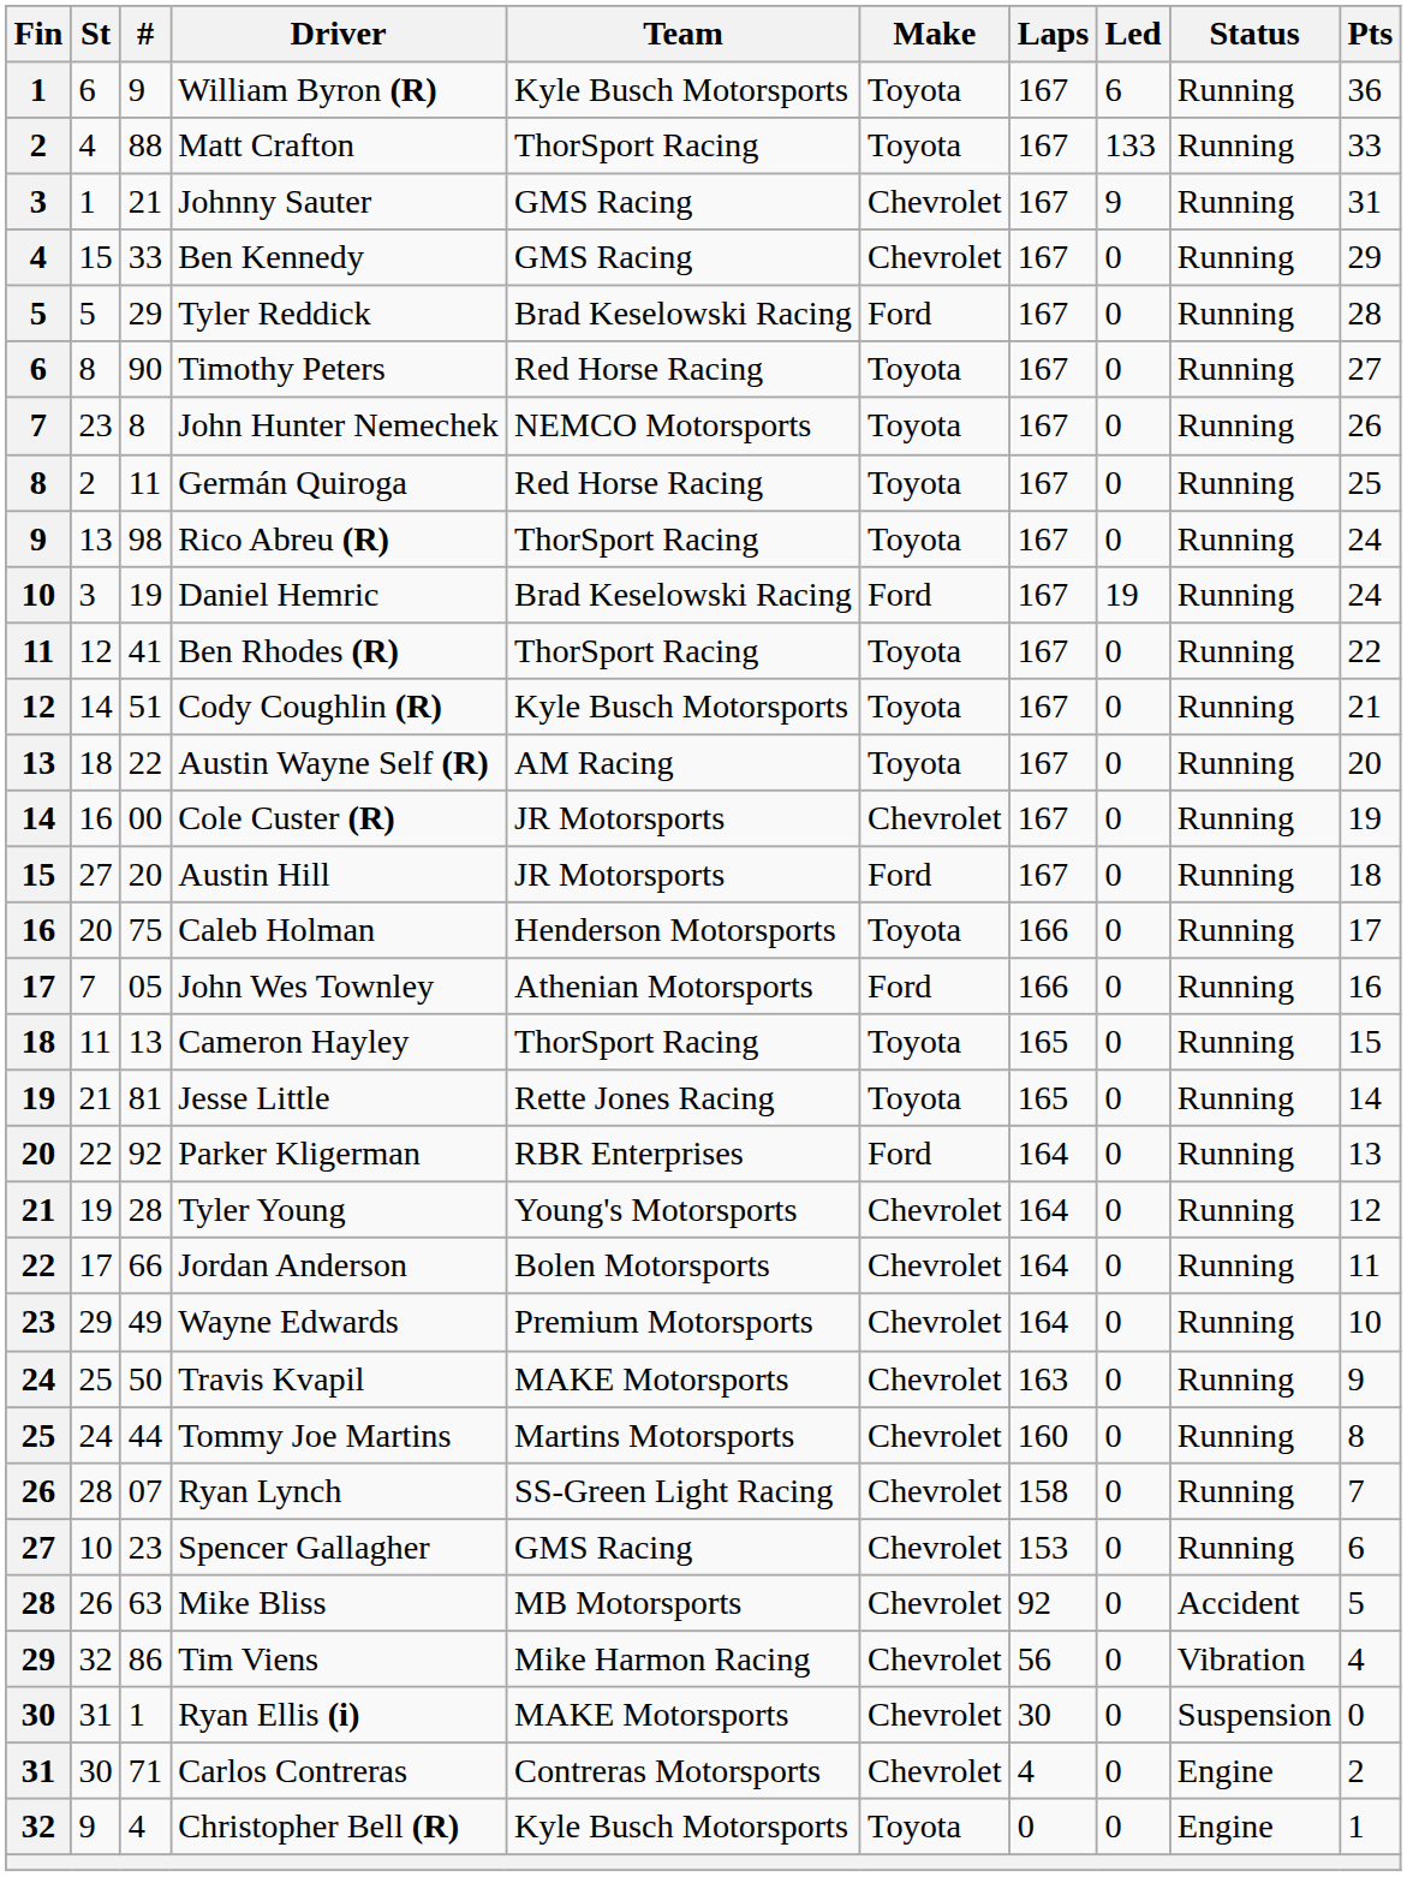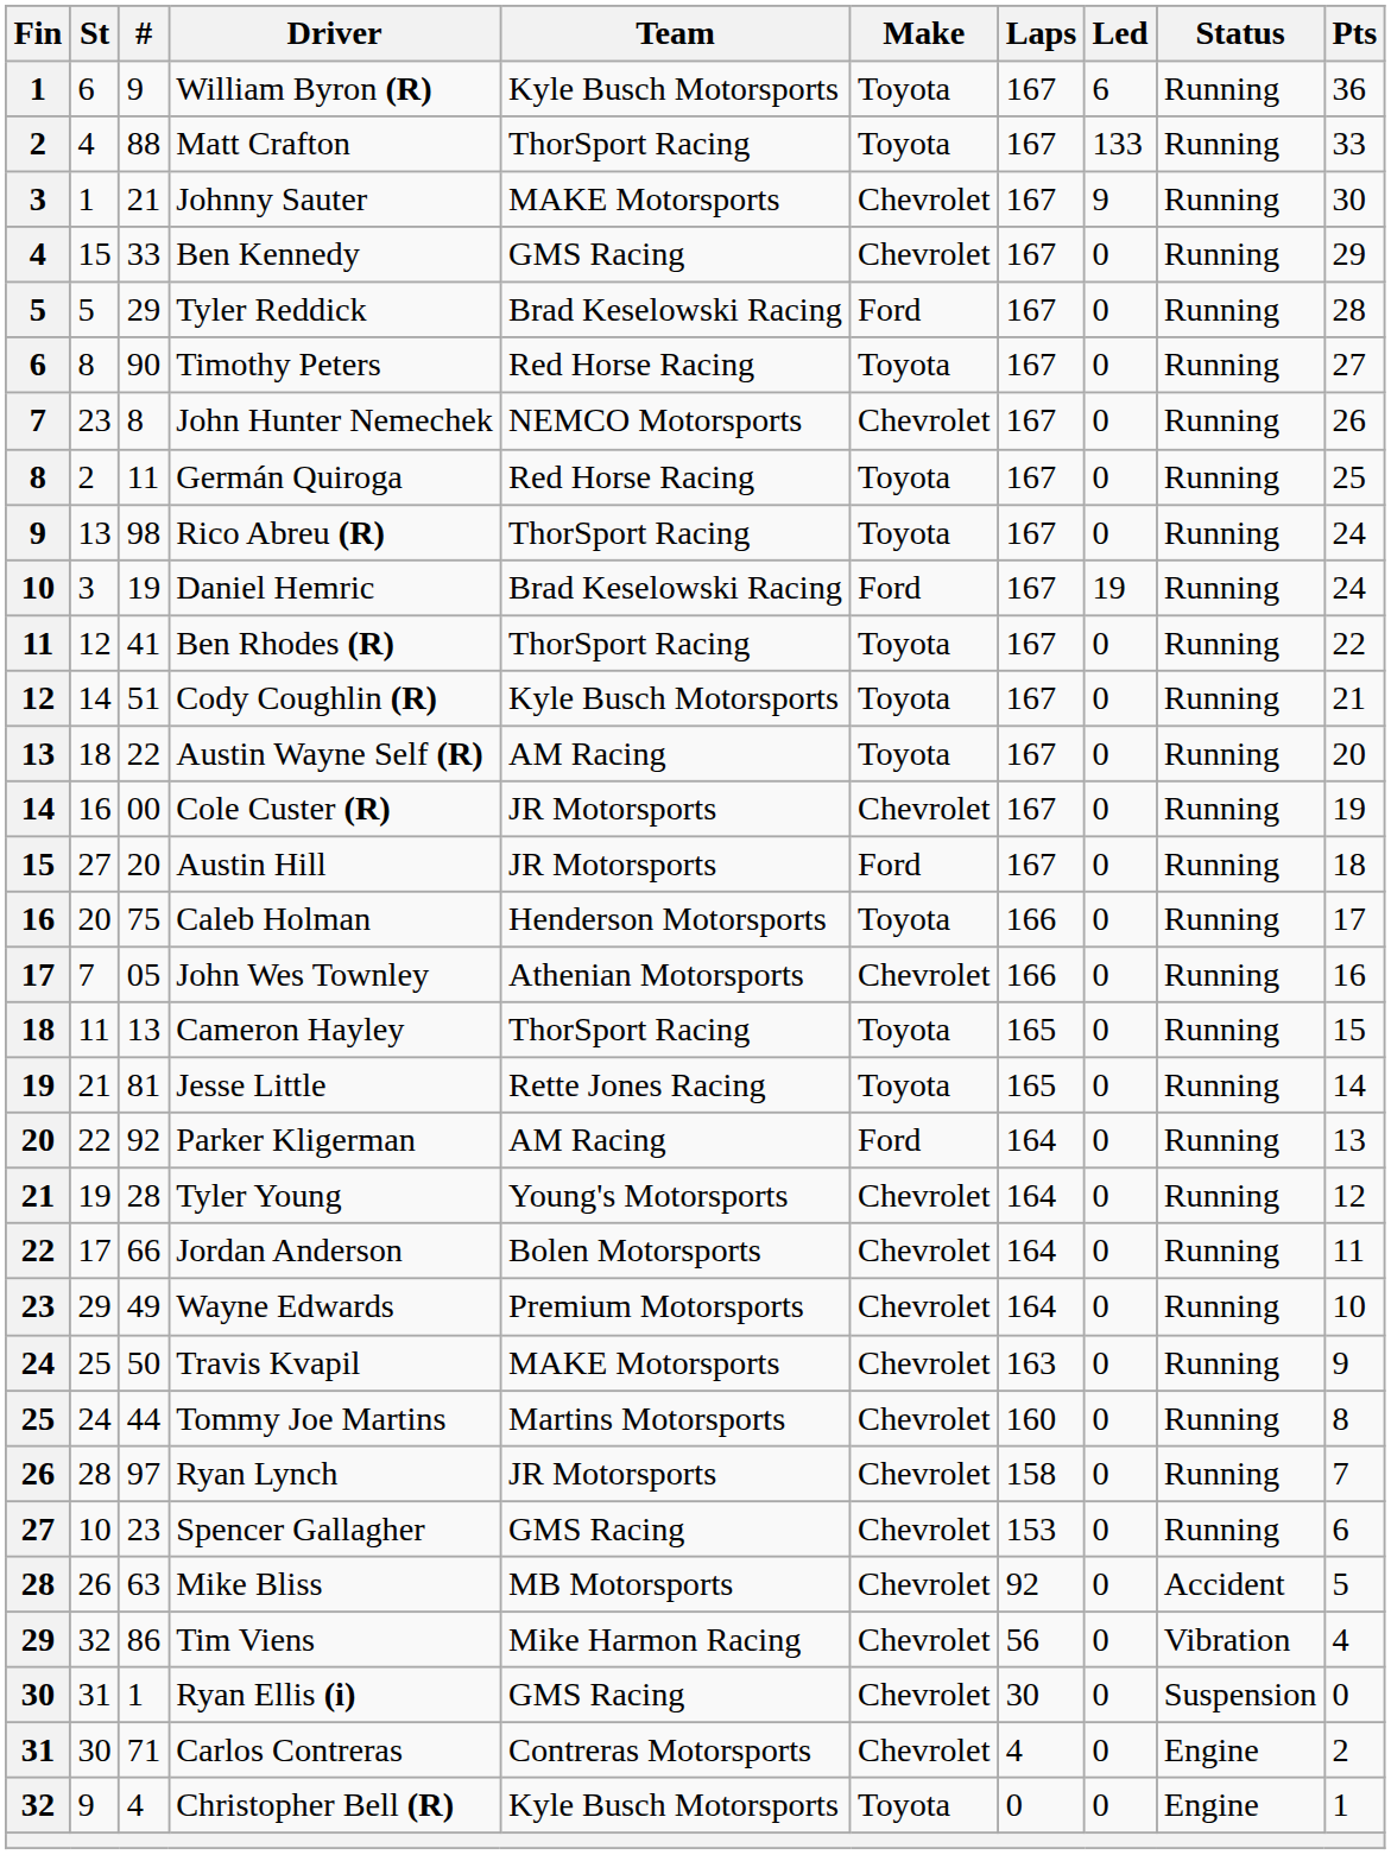 <table class="wikitable" style="font-size:95%">
 <tr>
 <th>Fin</th>
 <th>St</th>
 <th>#</th>
 <th>Driver</th>
 <th>Team</th>
 <th>Make</th>
 <th>Laps</th>
 <th>Led</th>
 <th>Status</th>
 <th>Pts</th>
 </tr>
 <tr>
 <th>1</th>
 <td>6</td>
 <td>9</td>
 <td>William Byron <strong>(R)</strong></td>
 <td>Kyle Busch Motorsports</td>
 <td>Toyota</td>
 <td>167</td>
 <td>6</td>
 <td>Running</td>
 <td>36</td>
 </tr>
 <tr>
 <th>2</th>
 <td>4</td>
 <td>88</td>
 <td>Matt Crafton</td>
 <td>ThorSport Racing</td>
 <td>Toyota</td>
 <td>167</td>
 <td>133</td>
 <td>Running</td>
 <td>33</td>
 </tr>
 <tr>
 <th>3</th>
 <td>1</td>
 <td>21</td>
 <td>Johnny Sauter</td>
-<td>GMS Racing</td>
+<td>MAKE Motorsports</td>
 <td>Chevrolet</td>
 <td>167</td>
 <td>9</td>
 <td>Running</td>
-<td>31</td>
+<td>30</td>
 </tr>
 <tr>
 <th>4</th>
 <td>15</td>
 <td>33</td>
 <td>Ben Kennedy</td>
 <td>GMS Racing</td>
 <td>Chevrolet</td>
 <td>167</td>
 <td>0</td>
 <td>Running</td>
 <td>29</td>
 </tr>
 <tr>
 <th>5</th>
 <td>5</td>
 <td>29</td>
 <td>Tyler Reddick</td>
 <td>Brad Keselowski Racing</td>
 <td>Ford</td>
 <td>167</td>
 <td>0</td>
 <td>Running</td>
 <td>28</td>
 </tr>
 <tr>
 <th>6</th>
 <td>8</td>
 <td>90</td>
 <td>Timothy Peters</td>
 <td>Red Horse Racing</td>
 <td>Toyota</td>
 <td>167</td>
 <td>0</td>
 <td>Running</td>
 <td>27</td>
 </tr>
 <tr>
 <th>7</th>
 <td>23</td>
 <td>8</td>
 <td>John Hunter Nemechek</td>
 <td>NEMCO Motorsports</td>
-<td>Toyota</td>
+<td>Chevrolet</td>
 <td>167</td>
 <td>0</td>
 <td>Running</td>
 <td>26</td>
 </tr>
 <tr>
 <th>8</th>
 <td>2</td>
 <td>11</td>
 <td>Germán Quiroga</td>
 <td>Red Horse Racing</td>
 <td>Toyota</td>
 <td>167</td>
 <td>0</td>
 <td>Running</td>
 <td>25</td>
 </tr>
 <tr>
 <th>9</th>
 <td>13</td>
 <td>98</td>
 <td>Rico Abreu <strong>(R)</strong></td>
 <td>ThorSport Racing</td>
 <td>Toyota</td>
 <td>167</td>
 <td>0</td>
 <td>Running</td>
 <td>24</td>
 </tr>
 <tr>
 <th>10</th>
 <td>3</td>
 <td>19</td>
 <td>Daniel Hemric</td>
 <td>Brad Keselowski Racing</td>
 <td>Ford</td>
 <td>167</td>
 <td>19</td>
 <td>Running</td>
 <td>24</td>
 </tr>
 <tr>
 <th>11</th>
 <td>12</td>
 <td>41</td>
 <td>Ben Rhodes <strong>(R)</strong></td>
 <td>ThorSport Racing</td>
 <td>Toyota</td>
 <td>167</td>
 <td>0</td>
 <td>Running</td>
 <td>22</td>
 </tr>
 <tr>
 <th>12</th>
 <td>14</td>
 <td>51</td>
 <td>Cody Coughlin <strong>(R)</strong></td>
 <td>Kyle Busch Motorsports</td>
 <td>Toyota</td>
 <td>167</td>
 <td>0</td>
 <td>Running</td>
 <td>21</td>
 </tr>
 <tr>
 <th>13</th>
 <td>18</td>
 <td>22</td>
 <td>Austin Wayne Self <strong>(R)</strong></td>
 <td>AM Racing</td>
 <td>Toyota</td>
 <td>167</td>
 <td>0</td>
 <td>Running</td>
 <td>20</td>
 </tr>
 <tr>
 <th>14</th>
 <td>16</td>
 <td>00</td>
 <td>Cole Custer <strong>(R)</strong></td>
 <td>JR Motorsports</td>
 <td>Chevrolet</td>
 <td>167</td>
 <td>0</td>
 <td>Running</td>
 <td>19</td>
 </tr>
 <tr>
 <th>15</th>
 <td>27</td>
 <td>20</td>
 <td>Austin Hill</td>
 <td>JR Motorsports</td>
 <td>Ford</td>
 <td>167</td>
 <td>0</td>
 <td>Running</td>
 <td>18</td>
 </tr>
 <tr>
 <th>16</th>
 <td>20</td>
 <td>75</td>
 <td>Caleb Holman</td>
 <td>Henderson Motorsports</td>
 <td>Toyota</td>
 <td>166</td>
 <td>0</td>
 <td>Running</td>
 <td>17</td>
 </tr>
 <tr>
 <th>17</th>
 <td>7</td>
 <td>05</td>
 <td>John Wes Townley</td>
 <td>Athenian Motorsports</td>
-<td>Ford</td>
+<td>Chevrolet</td>
 <td>166</td>
 <td>0</td>
 <td>Running</td>
 <td>16</td>
 </tr>
 <tr>
 <th>18</th>
 <td>11</td>
 <td>13</td>
 <td>Cameron Hayley</td>
 <td>ThorSport Racing</td>
 <td>Toyota</td>
 <td>165</td>
 <td>0</td>
 <td>Running</td>
 <td>15</td>
 </tr>
 <tr>
 <th>19</th>
 <td>21</td>
 <td>81</td>
 <td>Jesse Little</td>
 <td>Rette Jones Racing</td>
 <td>Toyota</td>
 <td>165</td>
 <td>0</td>
 <td>Running</td>
 <td>14</td>
 </tr>
 <tr>
 <th>20</th>
 <td>22</td>
 <td>92</td>
 <td>Parker Kligerman</td>
-<td>RBR Enterprises</td>
+<td>AM Racing</td>
 <td>Ford</td>
 <td>164</td>
 <td>0</td>
 <td>Running</td>
 <td>13</td>
 </tr>
 <tr>
 <th>21</th>
 <td>19</td>
 <td>28</td>
 <td>Tyler Young</td>
 <td>Young's Motorsports</td>
 <td>Chevrolet</td>
 <td>164</td>
 <td>0</td>
 <td>Running</td>
 <td>12</td>
 </tr>
 <tr>
 <th>22</th>
 <td>17</td>
 <td>66</td>
 <td>Jordan Anderson</td>
 <td>Bolen Motorsports</td>
 <td>Chevrolet</td>
 <td>164</td>
 <td>0</td>
 <td>Running</td>
 <td>11</td>
 </tr>
 <tr>
 <th>23</th>
 <td>29</td>
 <td>49</td>
 <td>Wayne Edwards</td>
 <td>Premium Motorsports</td>
 <td>Chevrolet</td>
 <td>164</td>
 <td>0</td>
 <td>Running</td>
 <td>10</td>
 </tr>
 <tr>
 <th>24</th>
 <td>25</td>
 <td>50</td>
 <td>Travis Kvapil</td>
 <td>MAKE Motorsports</td>
 <td>Chevrolet</td>
 <td>163</td>
 <td>0</td>
 <td>Running</td>
 <td>9</td>
 </tr>
 <tr>
 <th>25</th>
 <td>24</td>
 <td>44</td>
 <td>Tommy Joe Martins</td>
 <td>Martins Motorsports</td>
 <td>Chevrolet</td>
 <td>160</td>
 <td>0</td>
 <td>Running</td>
 <td>8</td>
 </tr>
 <tr>
 <th>26</th>
 <td>28</td>
-<td>07</td>
+<td>97</td>
 <td>Ryan Lynch</td>
-<td>SS-Green Light Racing</td>
+<td>JR Motorsports</td>
 <td>Chevrolet</td>
 <td>158</td>
 <td>0</td>
 <td>Running</td>
 <td>7</td>
 </tr>
 <tr>
 <th>27</th>
 <td>10</td>
 <td>23</td>
 <td>Spencer Gallagher</td>
 <td>GMS Racing</td>
 <td>Chevrolet</td>
 <td>153</td>
 <td>0</td>
 <td>Running</td>
 <td>6</td>
 </tr>
 <tr>
 <th>28</th>
 <td>26</td>
 <td>63</td>
 <td>Mike Bliss</td>
 <td>MB Motorsports</td>
 <td>Chevrolet</td>
 <td>92</td>
 <td>0</td>
 <td>Accident</td>
 <td>5</td>
 </tr>
 <tr>
 <th>29</th>
 <td>32</td>
 <td>86</td>
 <td>Tim Viens</td>
 <td>Mike Harmon Racing</td>
 <td>Chevrolet</td>
 <td>56</td>
 <td>0</td>
 <td>Vibration</td>
 <td>4</td>
 </tr>
 <tr>
 <th>30</th>
 <td>31</td>
 <td>1</td>
 <td>Ryan Ellis <strong>(i)</strong></td>
-<td>MAKE Motorsports</td>
+<td>GMS Racing</td>
 <td>Chevrolet</td>
 <td>30</td>
 <td>0</td>
 <td>Suspension</td>
 <td>0</td>
 </tr>
 <tr>
 <th>31</th>
 <td>30</td>
 <td>71</td>
 <td>Carlos Contreras</td>
 <td>Contreras Motorsports</td>
 <td>Chevrolet</td>
 <td>4</td>
 <td>0</td>
 <td>Engine</td>
 <td>2</td>
 </tr>
 <tr>
 <th>32</th>
 <td>9</td>
 <td>4</td>
 <td>Christopher Bell <strong>(R)</strong></td>
 <td>Kyle Busch Motorsports</td>
 <td>Toyota</td>
 <td>0</td>
 <td>0</td>
 <td>Engine</td>
 <td>1</td>
 </tr>
 <tr>
 <th colspan="10"></th>
 </tr>
 </table>
